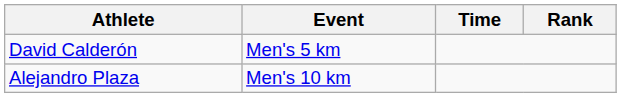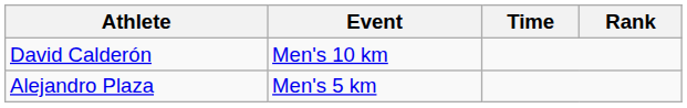 <table class="wikitable" style="text-align:center; font-size:90%; width:30%;">
 <tr>
 <th>Athlete</th>
 <th>Event</th>
 <th>Time</th>
 <th>Rank</th>
 </tr>
 <tr>
 <td align=left><a href='#'>David Calderón</a></td>
-<td align=left><a href='#'>Men's 5 km</a></td>
+<td align=left><a href='#'>Men's 10 km</a></td>
 <td colspan=2></td>
 </tr>
 <tr>
 <td align=left><a href='#'>Alejandro Plaza</a></td>
-<td align=left><a href='#'>Men's 10 km</a></td>
+<td align=left><a href='#'>Men's 5 km</a></td>
 <td colspan=2></td>
 </tr>
 </table>
